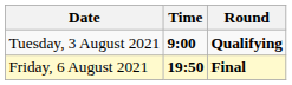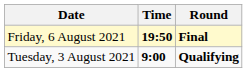 <table class="wikitable">
 <tr>
 <th>Date</th>
 <th>Time</th>
 <th>Round</th>
 </tr>
+<tr style=background:lemonchiffon>
+<td>Friday, 6 August 2021</td>
+<td><strong>19:50</strong></td>
+<td><strong>Final</strong></td>
+</tr>
 <tr>
 <td>Tuesday, 3 August 2021</td>
 <td><strong>9:00</strong></td>
 <td><strong>Qualifying</strong></td>
 </tr>
-<tr style=background:lemonchiffon>
-<td>Friday, 6 August 2021</td>
-<td><strong>19:50</strong></td>
-<td><strong>Final</strong></td>
-</tr>
 </table>
